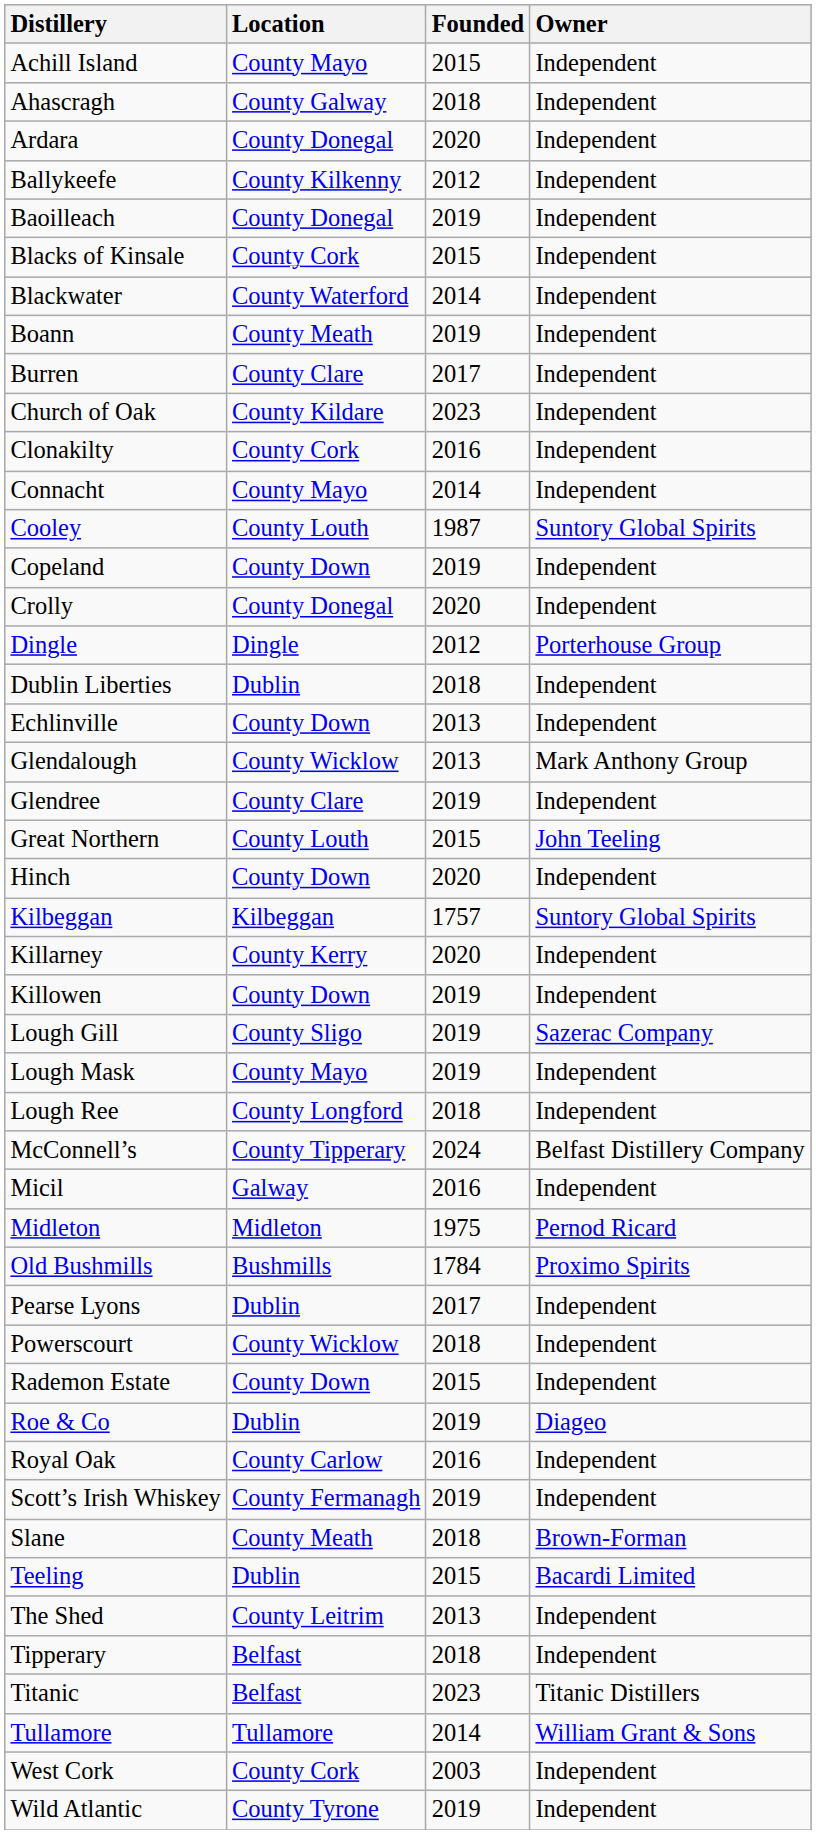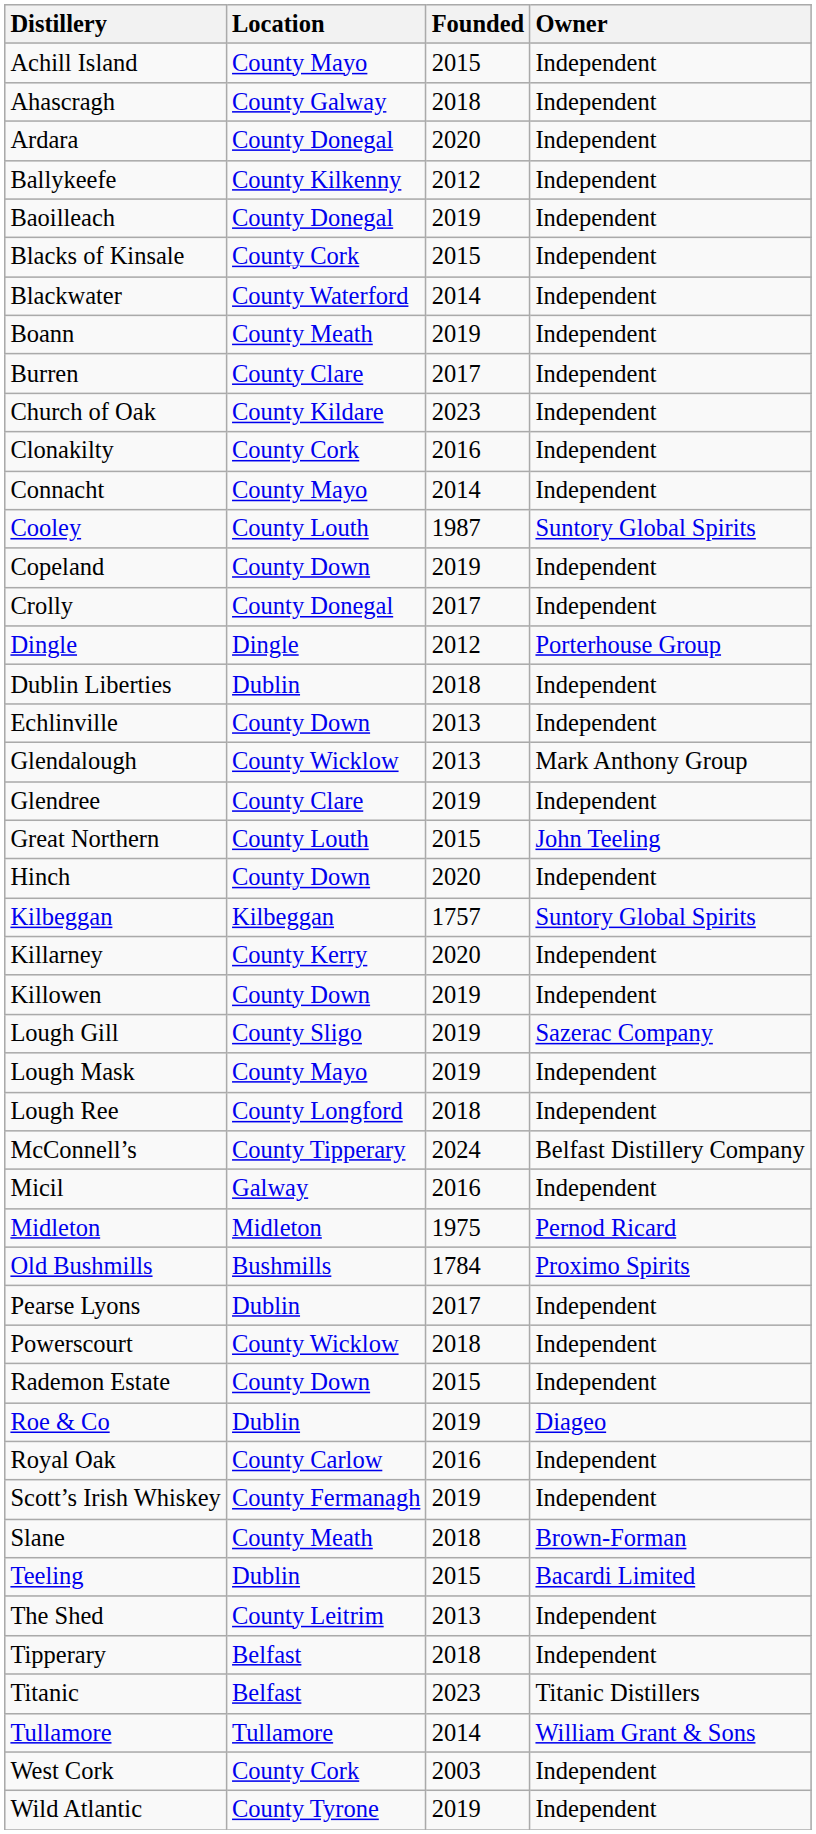 <table class="sortable wikitable">
 <tr>
 <th style="text-align:left">Distillery</th>
 <th style="text-align:left">Location</th>
 <th>Founded</th>
 <th style="text-align:left">Owner</th>
 </tr>
 <tr>
 <td>Achill Island</td>
 <td><a href='#'>County Mayo</a></td>
 <td>2015</td>
 <td>Independent</td>
 </tr>
 <tr>
 <td>Ahascragh</td>
 <td><a href='#'>County Galway</a></td>
 <td>2018</td>
 <td>Independent</td>
 </tr>
 <tr>
 <td>Ardara</td>
 <td><a href='#'>County Donegal</a></td>
 <td>2020</td>
 <td>Independent</td>
 </tr>
 <tr>
 <td>Ballykeefe</td>
 <td><a href='#'>County Kilkenny</a></td>
 <td>2012</td>
 <td>Independent</td>
 </tr>
 <tr>
 <td>Baoilleach</td>
 <td><a href='#'>County Donegal</a></td>
 <td>2019</td>
 <td>Independent</td>
 </tr>
 <tr>
 <td>Blacks of Kinsale</td>
 <td><a href='#'>County Cork</a></td>
 <td>2015</td>
 <td>Independent</td>
 </tr>
 <tr>
 <td>Blackwater</td>
 <td><a href='#'>County Waterford</a></td>
 <td>2014</td>
 <td>Independent</td>
 </tr>
 <tr>
 <td>Boann</td>
 <td><a href='#'>County Meath</a></td>
 <td>2019</td>
 <td>Independent</td>
 </tr>
 <tr>
 <td>Burren</td>
 <td><a href='#'>County Clare</a></td>
 <td>2017</td>
 <td>Independent</td>
 </tr>
 <tr>
 <td>Church of Oak</td>
 <td><a href='#'>County Kildare</a></td>
 <td>2023</td>
 <td>Independent</td>
 </tr>
 <tr>
 <td>Clonakilty</td>
 <td><a href='#'>County Cork</a></td>
 <td>2016</td>
 <td>Independent</td>
 </tr>
 <tr>
 <td>Connacht</td>
 <td><a href='#'>County Mayo</a></td>
 <td>2014</td>
 <td>Independent</td>
 </tr>
 <tr>
 <td><a href='#'>Cooley</a></td>
 <td><a href='#'>County Louth</a></td>
 <td>1987</td>
 <td><a href='#'>Suntory Global Spirits</a></td>
 </tr>
 <tr>
 <td>Copeland</td>
 <td><a href='#'>County Down</a></td>
 <td>2019</td>
 <td>Independent</td>
 </tr>
 <tr>
 <td>Crolly</td>
 <td><a href='#'>County Donegal</a></td>
-<td>2020</td>
+<td>2017</td>
 <td>Independent</td>
 </tr>
 <tr>
 <td><a href='#'>Dingle</a></td>
 <td><a href='#'>Dingle</a></td>
 <td>2012</td>
 <td><a href='#'>Porterhouse Group</a></td>
 </tr>
 <tr>
 <td>Dublin Liberties</td>
 <td><a href='#'>Dublin</a></td>
 <td>2018</td>
 <td>Independent</td>
 </tr>
 <tr>
 <td>Echlinville</td>
 <td><a href='#'>County Down</a></td>
 <td>2013</td>
 <td>Independent</td>
 </tr>
 <tr>
 <td>Glendalough</td>
 <td><a href='#'>County Wicklow</a></td>
 <td>2013</td>
 <td>Mark Anthony Group</td>
 </tr>
 <tr>
 <td>Glendree</td>
 <td><a href='#'>County Clare</a></td>
 <td>2019</td>
 <td>Independent</td>
 </tr>
 <tr>
 <td>Great Northern</td>
 <td><a href='#'>County Louth</a></td>
 <td>2015</td>
 <td><a href='#'>John Teeling</a></td>
 </tr>
 <tr>
 <td>Hinch</td>
 <td><a href='#'>County Down</a></td>
 <td>2020</td>
 <td>Independent</td>
 </tr>
 <tr>
 <td><a href='#'>Kilbeggan</a></td>
 <td><a href='#'>Kilbeggan</a></td>
 <td>1757</td>
 <td><a href='#'>Suntory Global Spirits</a></td>
 </tr>
 <tr>
 <td>Killarney</td>
 <td><a href='#'>County Kerry</a></td>
 <td>2020</td>
 <td>Independent</td>
 </tr>
 <tr>
 <td>Killowen</td>
 <td><a href='#'>County Down</a></td>
 <td>2019</td>
 <td>Independent</td>
 </tr>
 <tr>
 <td>Lough Gill</td>
 <td><a href='#'>County Sligo</a></td>
 <td>2019</td>
 <td><a href='#'>Sazerac Company</a></td>
 </tr>
 <tr>
 <td>Lough Mask</td>
 <td><a href='#'>County Mayo</a></td>
 <td>2019</td>
 <td>Independent</td>
 </tr>
 <tr>
 <td>Lough Ree</td>
 <td><a href='#'>County Longford</a></td>
 <td>2018</td>
 <td>Independent</td>
 </tr>
 <tr>
 <td>McConnell’s</td>
 <td><a href='#'>County Tipperary</a></td>
 <td>2024</td>
 <td>Belfast Distillery Company</td>
 </tr>
 <tr>
 <td>Micil</td>
 <td><a href='#'>Galway</a></td>
 <td>2016</td>
 <td>Independent</td>
 </tr>
 <tr>
 <td><a href='#'>Midleton</a></td>
 <td><a href='#'>Midleton</a></td>
 <td>1975</td>
 <td><a href='#'>Pernod Ricard</a></td>
 </tr>
 <tr>
 <td><a href='#'>Old Bushmills</a></td>
 <td><a href='#'>Bushmills</a></td>
 <td>1784</td>
 <td><a href='#'>Proximo Spirits</a></td>
 </tr>
 <tr>
 <td>Pearse Lyons</td>
 <td><a href='#'>Dublin</a></td>
 <td>2017</td>
 <td>Independent</td>
 </tr>
 <tr>
 <td>Powerscourt</td>
 <td><a href='#'>County Wicklow</a></td>
 <td>2018</td>
 <td>Independent</td>
 </tr>
 <tr>
 <td>Rademon Estate</td>
 <td><a href='#'>County Down</a></td>
 <td>2015</td>
 <td>Independent</td>
 </tr>
 <tr>
 <td><a href='#'>Roe & Co</a></td>
 <td><a href='#'>Dublin</a></td>
 <td>2019</td>
 <td><a href='#'>Diageo</a></td>
 </tr>
 <tr>
 <td>Royal Oak</td>
 <td><a href='#'>County Carlow</a></td>
 <td>2016</td>
 <td>Independent</td>
 </tr>
 <tr>
 <td>Scott’s Irish Whiskey</td>
 <td><a href='#'>County Fermanagh</a></td>
 <td>2019</td>
 <td>Independent</td>
 </tr>
 <tr>
 <td>Slane</td>
 <td><a href='#'>County Meath</a></td>
 <td>2018</td>
 <td><a href='#'>Brown-Forman</a></td>
 </tr>
 <tr>
 <td><a href='#'>Teeling</a></td>
 <td><a href='#'>Dublin</a></td>
 <td>2015</td>
 <td><a href='#'>Bacardi Limited</a></td>
 </tr>
 <tr>
 <td>The Shed</td>
 <td><a href='#'>County Leitrim</a></td>
 <td>2013</td>
 <td>Independent</td>
 </tr>
 <tr>
 <td>Tipperary</td>
 <td><a href='#'>Belfast</a></td>
 <td>2018</td>
 <td>Independent</td>
 </tr>
 <tr>
 <td>Titanic</td>
 <td><a href='#'>Belfast</a></td>
 <td>2023</td>
 <td>Titanic Distillers</td>
 </tr>
 <tr>
 <td><a href='#'>Tullamore</a></td>
 <td><a href='#'>Tullamore</a></td>
 <td>2014</td>
 <td><a href='#'>William Grant & Sons</a></td>
 </tr>
 <tr>
 <td>West Cork</td>
 <td><a href='#'>County Cork</a></td>
 <td>2003</td>
 <td>Independent</td>
 </tr>
 <tr>
 <td>Wild Atlantic</td>
 <td><a href='#'>County Tyrone</a></td>
 <td>2019</td>
 <td>Independent</td>
 </tr>
 </table>
